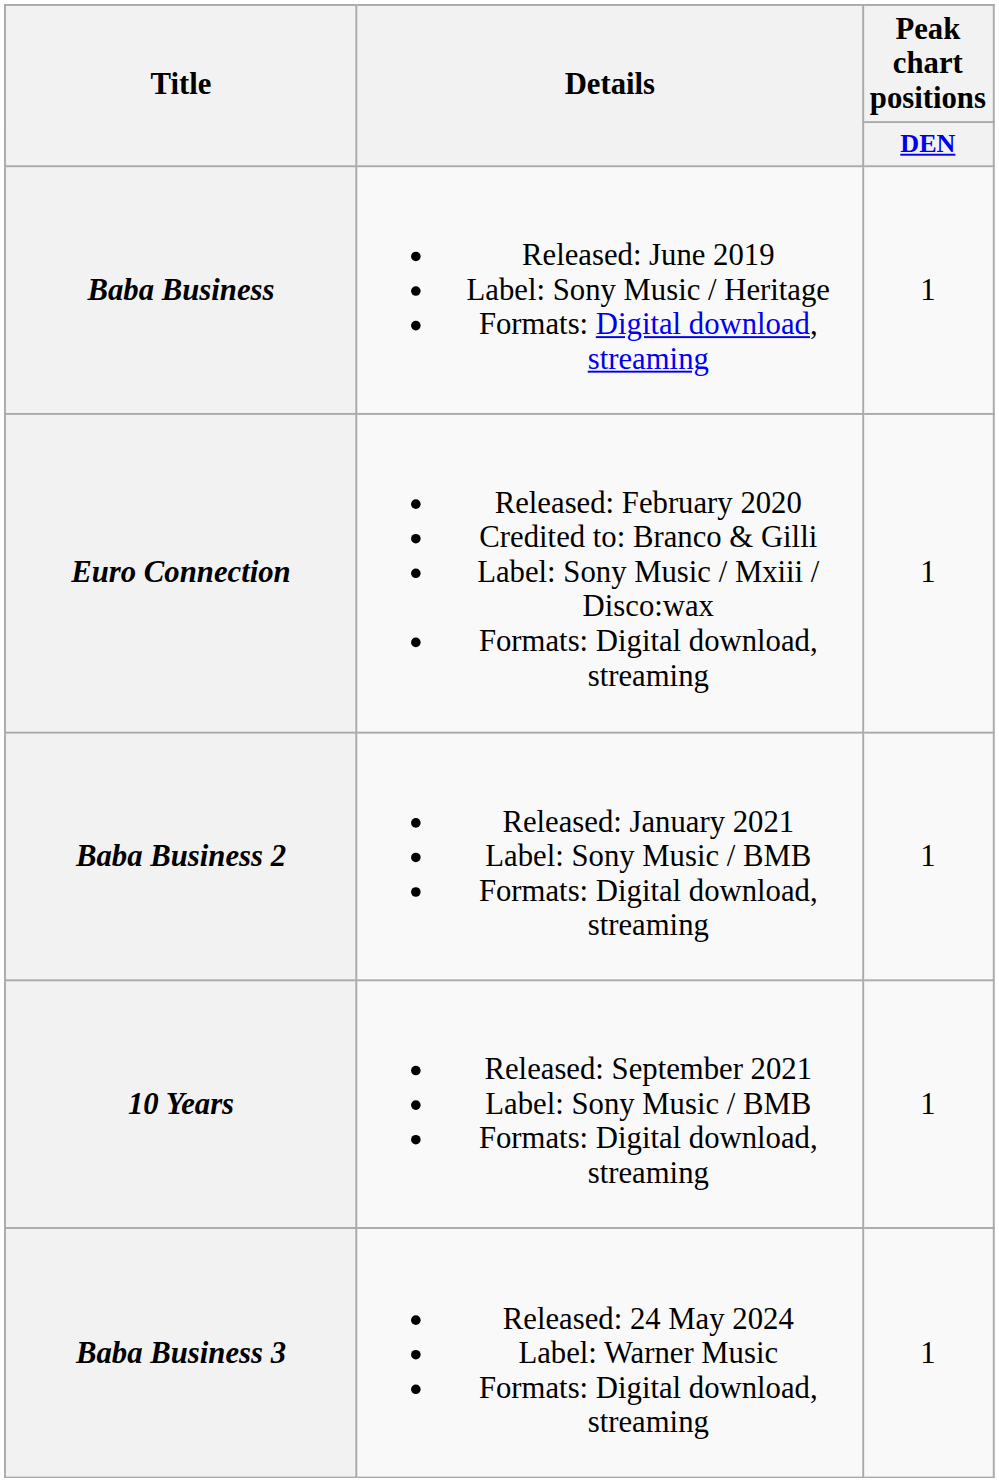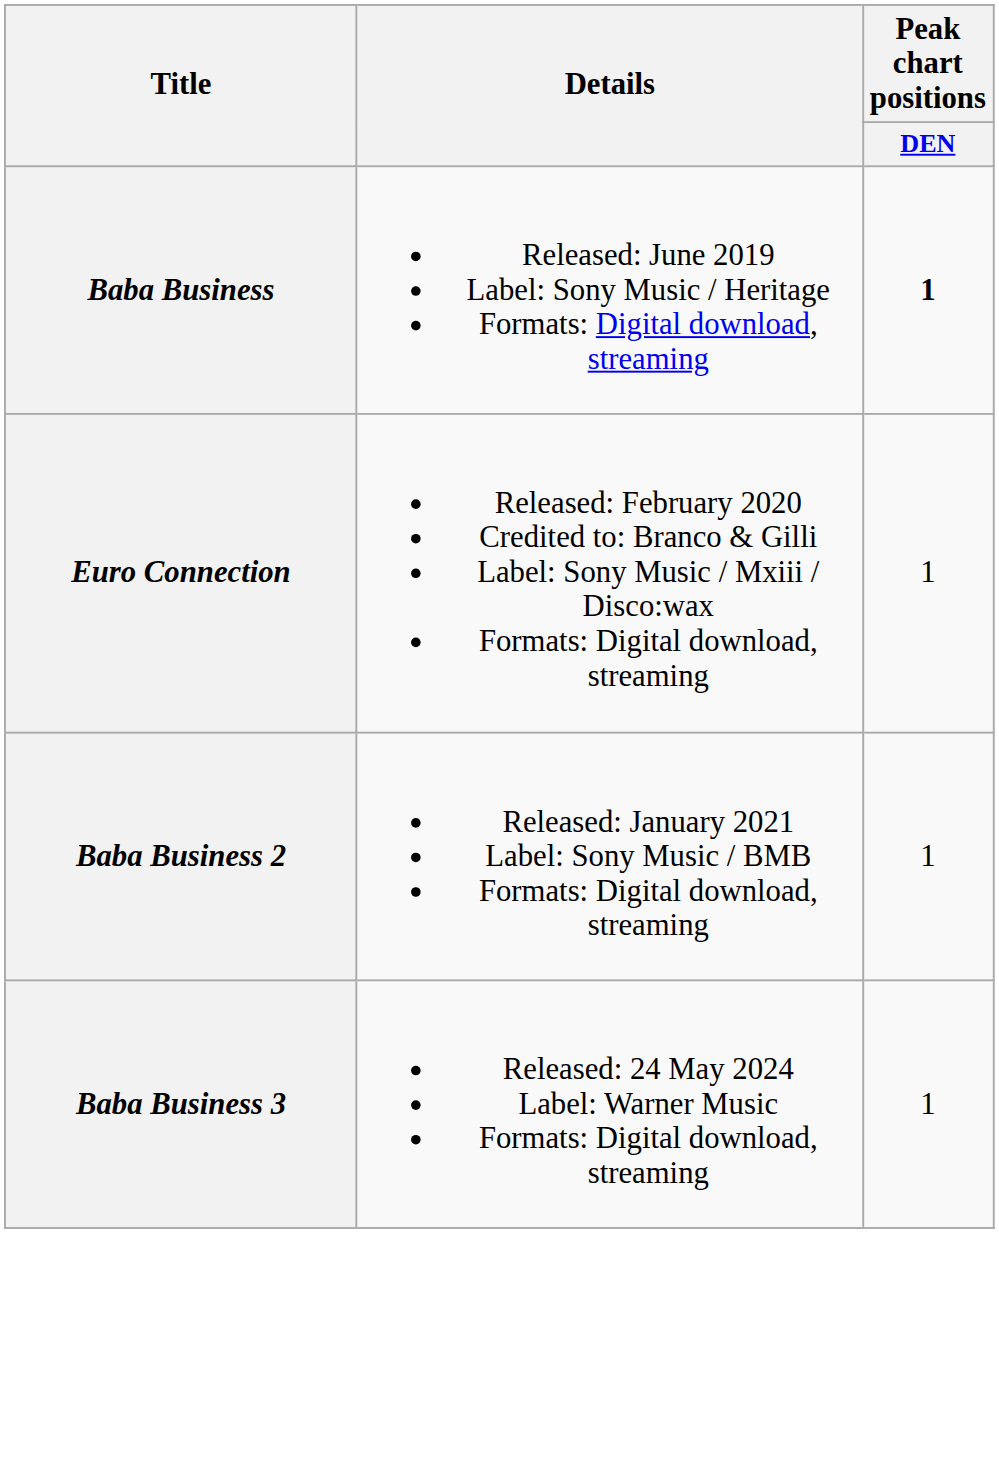 <table class="wikitable plainrowheaders" style="text-align:center;" border="1">
 <tr>
 <th scope="col" rowspan="2" style="width:11em;">Title</th>
 <th scope="col" rowspan="2" style="width:16em;">Details</th>
 <th scope="col" colspan="1">Peak chart positions</th>
 </tr>
 <tr>
 <th scope="col" style="width:3em;font-size:85%;"><a href='#'>DEN</a><br></th>
 </tr>
 <tr>
 <th scope="row"><em>Baba Business</em></th>
 <td><br><ul><li>Released: June 2019</li><li>Label: Sony Music / Heritage</li><li>Formats: <a href='#'>Digital download</a>, <a href='#'>streaming</a></li></ul></td>
-<td>1</td>
+<td><strong>1</strong></td>
 </tr>
 <tr>
 <th scope="row"><em>Euro Connection</em></th>
 <td><br><ul><li>Released: February 2020</li><li>Credited to: Branco & Gilli</li><li>Label: Sony Music / Mxiii / Disco:wax</li><li>Formats: Digital download, streaming</li></ul></td>
 <td>1</td>
 </tr>
 <tr>
 <th scope="row"><em>Baba Business 2</em></th>
 <td><br><ul><li>Released: January 2021</li><li>Label: Sony Music / BMB</li><li>Formats: Digital download, streaming</li></ul></td>
 <td>1</td>
 </tr>
 <tr>
-<th scope="row"><em>10 Years</em></th>
-<td><br><ul><li>Released: September 2021</li><li>Label: Sony Music / BMB</li><li>Formats: Digital download, streaming</li></ul></td>
-<td>1<br></td>
-</tr>
-<tr>
 <th scope="row"><em>Baba Business 3</em></th>
 <td><br><ul><li>Released: 24 May 2024</li><li>Label: Warner Music</li><li>Formats: Digital download, streaming</li></ul></td>
 <td>1<br></td>
 </tr>
 </table>
